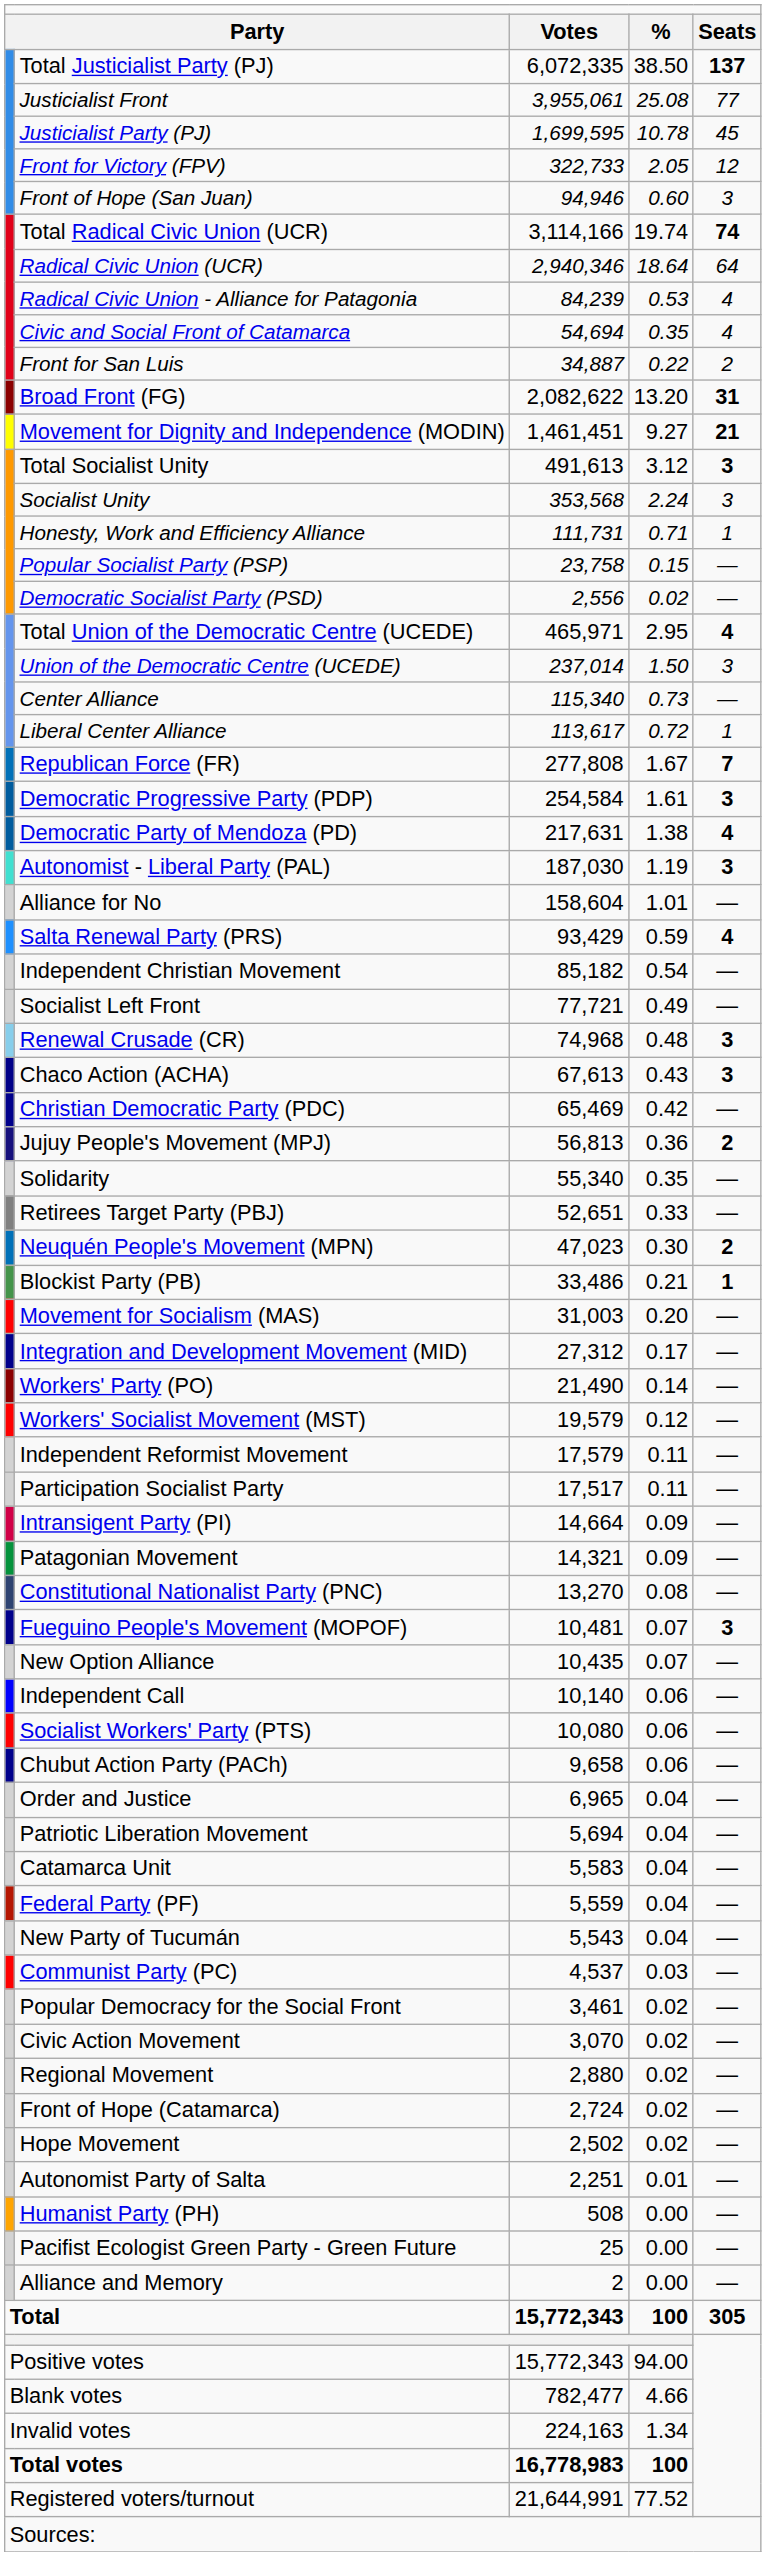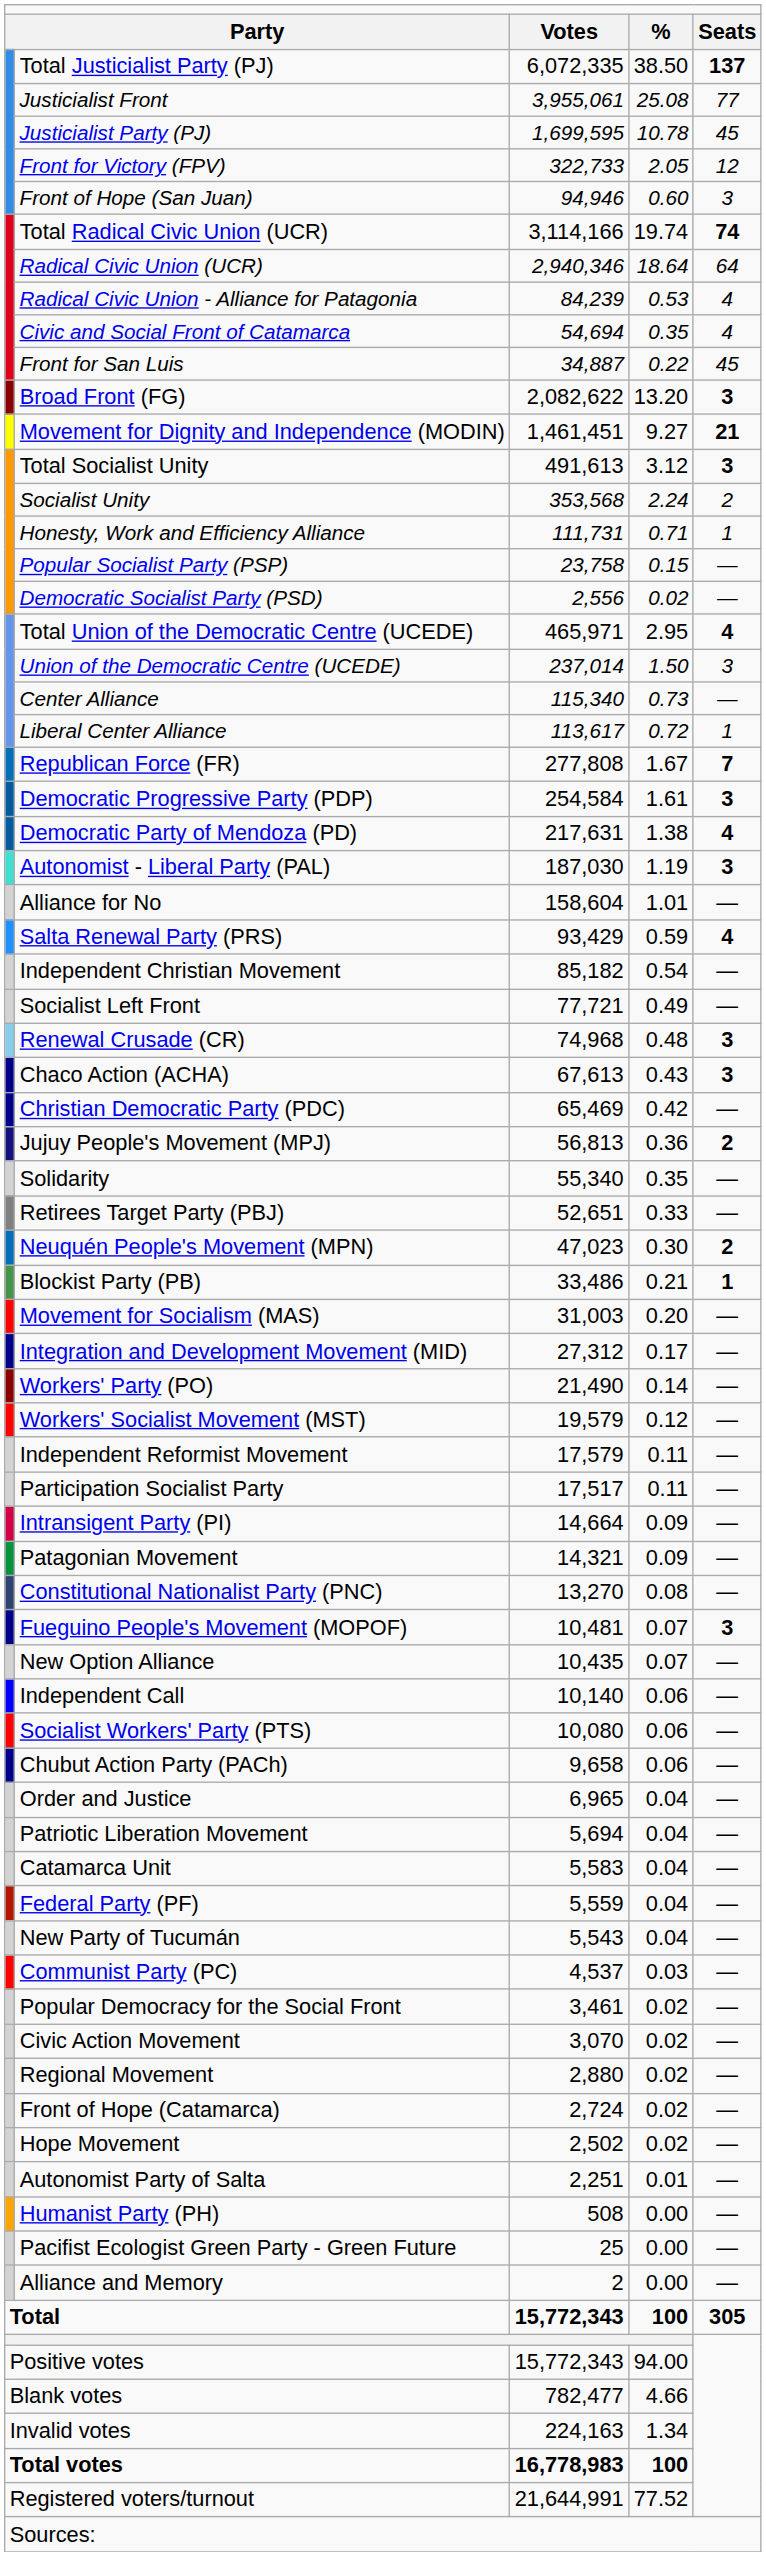 <table class="wikitable" style="text-align:right;">
 <tr>
 <td colspan=5></td>
 </tr>
 <tr>
 <th colspan=2>Party</th>
 <th>Votes</th>
 <th>%</th>
 <th>Seats</th>
 </tr>
 <tr>
 <td bgcolor=#318CE7 rowspan=5></td>
 <td align=left>Total <a href='#'>Justicialist Party</a> (PJ)</td>
 <td>6,072,335</td>
 <td>38.50</td>
 <td align=center><strong>137</strong></td>
 </tr>
 <tr style="font-size: 95%; font-style: italic">
 <td align=left><span>Justicialist Front</span></td>
 <td>3,955,061</td>
 <td>25.08</td>
 <td align=center>77</td>
 </tr>
 <tr style="font-size: 95%; font-style: italic">
 <td align=left><span><a href='#'>Justicialist Party</a> (PJ)</span></td>
 <td>1,699,595</td>
 <td>10.78</td>
 <td align=center>45</td>
 </tr>
 <tr style="font-size: 95%; font-style: italic">
 <td align=left><span><a href='#'>Front for Victory</a> (FPV)</span></td>
 <td>322,733</td>
 <td>2.05</td>
 <td align=center>12</td>
 </tr>
 <tr style="font-size: 95%; font-style: italic">
 <td align=left><span>Front of Hope (San Juan)</span></td>
 <td>94,946</td>
 <td>0.60</td>
 <td align=center>3</td>
 </tr>
 <tr>
 <td bgcolor=#E10019 rowspan=5></td>
 <td align=left>Total <a href='#'>Radical Civic Union</a> (UCR)</td>
 <td>3,114,166</td>
 <td>19.74</td>
 <td align=center><strong>74</strong></td>
 </tr>
 <tr style="font-size: 95%; font-style: italic">
 <td align=left><span><a href='#'>Radical Civic Union</a> (UCR)</span></td>
 <td>2,940,346</td>
 <td>18.64</td>
 <td align=center>64</td>
 </tr>
 <tr style="font-size: 95%; font-style: italic">
 <td align=left><span><a href='#'>Radical Civic Union</a> - Alliance for Patagonia</span></td>
 <td>84,239</td>
 <td>0.53</td>
 <td align=center>4</td>
 </tr>
 <tr style="font-size: 95%; font-style: italic">
 <td align=left><span><a href='#'>Civic and Social Front of Catamarca</a></span></td>
 <td>54,694</td>
 <td>0.35</td>
 <td align=center>4</td>
 </tr>
 <tr style="font-size: 95%; font-style: italic">
 <td align=left><span>Front for San Luis</span></td>
 <td>34,887</td>
 <td>0.22</td>
-<td align=center>2</td>
+<td align=center>45</td>
 </tr>
 <tr>
 <td bgcolor=darkred></td>
 <td align=left><a href='#'>Broad Front</a> (FG)</td>
 <td>2,082,622</td>
 <td>13.20</td>
-<td align=center><strong>31</strong></td>
+<td align=center><strong>3</strong></td>
 </tr>
 <tr>
 <td bgcolor=yellow></td>
 <td align=left><a href='#'>Movement for Dignity and Independence</a> (MODIN)</td>
 <td>1,461,451</td>
 <td>9.27</td>
 <td align=center><strong>21</strong></td>
 </tr>
 <tr>
 <td bgcolor=#FF9900 rowspan=5></td>
 <td align=left>Total Socialist Unity</td>
 <td>491,613</td>
 <td>3.12</td>
 <td align=center><strong>3</strong></td>
 </tr>
 <tr style="font-size: 95%; font-style: italic">
 <td align=left><span>Socialist Unity</span></td>
 <td>353,568</td>
 <td>2.24</td>
-<td align=center>3</td>
+<td align=center>2</td>
 </tr>
 <tr style="font-size: 95%; font-style: italic">
 <td align=left><span>Honesty, Work and Efficiency Alliance</span></td>
 <td>111,731</td>
 <td>0.71</td>
 <td align=center>1</td>
 </tr>
 <tr style="font-size: 95%; font-style: italic">
 <td align=left><span><a href='#'>Popular Socialist Party</a> (PSP)</span></td>
 <td>23,758</td>
 <td>0.15</td>
 <td align=center>—</td>
 </tr>
 <tr style="font-size: 95%; font-style: italic">
 <td align=left><span><a href='#'>Democratic Socialist Party</a> (PSD)</span></td>
 <td>2,556</td>
 <td>0.02</td>
 <td align=center>—</td>
 </tr>
 <tr>
 <td bgcolor=#6495ED rowspan=4></td>
 <td align=left>Total <a href='#'>Union of the Democratic Centre</a> (UCEDE)</td>
 <td>465,971</td>
 <td>2.95</td>
 <td align=center><strong>4</strong></td>
 </tr>
 <tr style="font-size: 95%; font-style: italic">
 <td align=left><span><a href='#'>Union of the Democratic Centre</a> (UCEDE)</span></td>
 <td>237,014</td>
 <td>1.50</td>
 <td align=center>3</td>
 </tr>
 <tr style="font-size: 95%; font-style: italic">
 <td align=left><span>Center Alliance</span></td>
 <td>115,340</td>
 <td>0.73</td>
 <td align=center>—</td>
 </tr>
 <tr style="font-size: 95%; font-style: italic">
 <td align=left><span>Liberal Center Alliance</span></td>
 <td>113,617</td>
 <td>0.72</td>
 <td align=center>1</td>
 </tr>
 <tr>
 <td bgcolor=#0070B8></td>
 <td align=left><a href='#'>Republican Force</a> (FR)</td>
 <td>277,808</td>
 <td>1.67</td>
 <td align=center><strong>7</strong></td>
 </tr>
 <tr>
 <td bgcolor=#005C9E></td>
 <td align=left><a href='#'>Democratic Progressive Party</a> (PDP)</td>
 <td>254,584</td>
 <td>1.61</td>
 <td align=center><strong>3</strong></td>
 </tr>
 <tr>
 <td bgcolor=#005C9E></td>
 <td align=left><a href='#'>Democratic Party of Mendoza</a> (PD)</td>
 <td>217,631</td>
 <td>1.38</td>
 <td align=center><strong>4</strong></td>
 </tr>
 <tr>
 <td bgcolor=#40E0D0></td>
 <td align=left><a href='#'>Autonomist</a> - <a href='#'>Liberal Party</a> (PAL)</td>
 <td>187,030</td>
 <td>1.19</td>
 <td align=center><strong>3</strong></td>
 </tr>
 <tr>
 <td bgcolor=lightgrey></td>
 <td align=left>Alliance for No</td>
 <td>158,604</td>
 <td>1.01</td>
 <td align=center>—</td>
 </tr>
 <tr>
 <td bgcolor=#1E90FF></td>
 <td align=left><a href='#'>Salta Renewal Party</a> (PRS)</td>
 <td>93,429</td>
 <td>0.59</td>
 <td align=center><strong>4</strong></td>
 </tr>
 <tr>
 <td bgcolor=lightgrey></td>
 <td align=left>Independent Christian Movement</td>
 <td>85,182</td>
 <td>0.54</td>
 <td align=center>—</td>
 </tr>
 <tr>
 <td bgcolor=lightgrey></td>
 <td align=left>Socialist Left Front</td>
 <td>77,721</td>
 <td>0.49</td>
 <td align=center>—</td>
 </tr>
 <tr>
 <td bgcolor=SkyBlue></td>
 <td align=left><a href='#'>Renewal Crusade</a> (CR)</td>
 <td>74,968</td>
 <td>0.48</td>
 <td align=center><strong>3</strong></td>
 </tr>
 <tr>
 <td bgcolor=#000088></td>
 <td align=left>Chaco Action (ACHA)</td>
 <td>67,613</td>
 <td>0.43</td>
 <td align=center><strong>3</strong></td>
 </tr>
 <tr>
 <td bgcolor=darkblue></td>
 <td align=left><a href='#'>Christian Democratic Party</a> (PDC)</td>
 <td>65,469</td>
 <td>0.42</td>
 <td align=center>—</td>
 </tr>
 <tr>
 <td bgcolor=#17117D></td>
 <td align=left>Jujuy People's Movement (MPJ)</td>
 <td>56,813</td>
 <td>0.36</td>
 <td align=center><strong>2</strong></td>
 </tr>
 <tr>
 <td bgcolor=lightgrey></td>
 <td align=left>Solidarity</td>
 <td>55,340</td>
 <td>0.35</td>
 <td align=center>—</td>
 </tr>
 <tr>
 <td bgcolor=grey></td>
 <td align=left>Retirees Target Party (PBJ)</td>
 <td>52,651</td>
 <td>0.33</td>
 <td align=center>—</td>
 </tr>
 <tr>
 <td bgcolor=#0070B8></td>
 <td align=left><a href='#'>Neuquén People's Movement</a> (MPN)</td>
 <td>47,023</td>
 <td>0.30</td>
 <td align=center><strong>2</strong></td>
 </tr>
 <tr>
 <td bgcolor=#44944A></td>
 <td align=left>Blockist Party (PB)</td>
 <td>33,486</td>
 <td>0.21</td>
 <td align=center><strong>1</strong></td>
 </tr>
 <tr>
 <td bgcolor=red></td>
 <td align=left><a href='#'>Movement for Socialism</a> (MAS)</td>
 <td>31,003</td>
 <td>0.20</td>
 <td align=center>—</td>
 </tr>
 <tr>
 <td bgcolor=darkblue></td>
 <td align=left><a href='#'>Integration and Development Movement</a> (MID)</td>
 <td>27,312</td>
 <td>0.17</td>
 <td align=center>—</td>
 </tr>
 <tr>
 <td bgcolor=darkred></td>
 <td align=left><a href='#'>Workers' Party</a> (PO)</td>
 <td>21,490</td>
 <td>0.14</td>
 <td align=center>—</td>
 </tr>
 <tr>
 <td bgcolor=red></td>
 <td align=left><a href='#'>Workers' Socialist Movement</a> (MST)</td>
 <td>19,579</td>
 <td>0.12</td>
 <td align=center>—</td>
 </tr>
 <tr>
 <td bgcolor=lightgrey></td>
 <td align=left>Independent Reformist Movement</td>
 <td>17,579</td>
 <td>0.11</td>
 <td align=center>—</td>
 </tr>
 <tr>
 <td bgcolor=lightgrey></td>
 <td align=left>Participation Socialist Party</td>
 <td>17,517</td>
 <td>0.11</td>
 <td align=center>—</td>
 </tr>
 <tr>
 <td bgcolor=#D10047></td>
 <td align=left><a href='#'>Intransigent Party</a> (PI)</td>
 <td>14,664</td>
 <td>0.09</td>
 <td align=center>—</td>
 </tr>
 <tr>
 <td bgcolor=#04923c></td>
 <td align=left>Patagonian Movement</td>
 <td>14,321</td>
 <td>0.09</td>
 <td align=center>—</td>
 </tr>
 <tr>
 <td bgcolor=#2E4371></td>
 <td align=left><a href='#'>Constitutional Nationalist Party</a> (PNC)</td>
 <td>13,270</td>
 <td>0.08</td>
 <td align=center>—</td>
 </tr>
 <tr>
 <td bgcolor=darkblue></td>
 <td align=left><a href='#'>Fueguino People's Movement</a> (MOPOF)</td>
 <td>10,481</td>
 <td>0.07</td>
 <td align=center><strong>3</strong></td>
 </tr>
 <tr>
 <td bgcolor=lightgrey></td>
 <td align=left>New Option Alliance</td>
 <td>10,435</td>
 <td>0.07</td>
 <td align=center>—</td>
 </tr>
 <tr>
 <td bgcolor=blue></td>
 <td align=left>Independent Call</td>
 <td>10,140</td>
 <td>0.06</td>
 <td align=center>—</td>
 </tr>
 <tr>
 <td bgcolor=red></td>
 <td align=left><a href='#'>Socialist Workers' Party</a> (PTS)</td>
 <td>10,080</td>
 <td>0.06</td>
 <td align=center>—</td>
 </tr>
 <tr>
 <td bgcolor=darkblue></td>
 <td align=left>Chubut Action Party (PACh)</td>
 <td>9,658</td>
 <td>0.06</td>
 <td align=center>—</td>
 </tr>
 <tr>
 <td bgcolor=lightgrey></td>
 <td align=left>Order and Justice</td>
 <td>6,965</td>
 <td>0.04</td>
 <td align=center>—</td>
 </tr>
 <tr>
 <td bgcolor=lightgrey></td>
 <td align=left>Patriotic Liberation Movement</td>
 <td>5,694</td>
 <td>0.04</td>
 <td align=center>—</td>
 </tr>
 <tr>
 <td bgcolor=lightgrey></td>
 <td align=left>Catamarca Unit</td>
 <td>5,583</td>
 <td>0.04</td>
 <td align=center>—</td>
 </tr>
 <tr>
 <td bgcolor=#B51601></td>
 <td align=left><a href='#'>Federal Party</a> (PF)</td>
 <td>5,559</td>
 <td>0.04</td>
 <td align=center>—</td>
 </tr>
 <tr>
 <td bgcolor=lightgrey></td>
 <td align=left>New Party of Tucumán</td>
 <td>5,543</td>
 <td>0.04</td>
 <td align=center>—</td>
 </tr>
 <tr>
 <td bgcolor=red></td>
 <td align=left><a href='#'>Communist Party</a> (PC)</td>
 <td>4,537</td>
 <td>0.03</td>
 <td align=center>—</td>
 </tr>
 <tr>
 <td bgcolor=lightgrey></td>
 <td align=left>Popular Democracy for the Social Front</td>
 <td>3,461</td>
 <td>0.02</td>
 <td align=center>—</td>
 </tr>
 <tr>
 <td bgcolor=lightgrey></td>
 <td align=left>Civic Action Movement</td>
 <td>3,070</td>
 <td>0.02</td>
 <td align=center>—</td>
 </tr>
 <tr>
 <td bgcolor=lightgrey></td>
 <td align=left>Regional Movement</td>
 <td>2,880</td>
 <td>0.02</td>
 <td align=center>—</td>
 </tr>
 <tr>
 <td bgcolor=lightgrey></td>
 <td align=left>Front of Hope (Catamarca)</td>
 <td>2,724</td>
 <td>0.02</td>
 <td align=center>—</td>
 </tr>
 <tr>
 <td bgcolor=lightgrey></td>
 <td align=left>Hope Movement</td>
 <td>2,502</td>
 <td>0.02</td>
 <td align=center>—</td>
 </tr>
 <tr>
 <td bgcolor=lightgrey></td>
 <td align=left>Autonomist Party of Salta</td>
 <td>2,251</td>
 <td>0.01</td>
 <td align=center>—</td>
 </tr>
 <tr>
 <td bgcolor=orange></td>
 <td align=left><a href='#'>Humanist Party</a> (PH)</td>
 <td>508</td>
 <td>0.00</td>
 <td align=center>—</td>
 </tr>
 <tr>
 <td bgcolor=lightgrey></td>
 <td align=left>Pacifist Ecologist Green Party - Green Future</td>
 <td>25</td>
 <td>0.00</td>
 <td align=center>—</td>
 </tr>
 <tr>
 <td bgcolor=lightgrey></td>
 <td align=left>Alliance and Memory</td>
 <td>2</td>
 <td>0.00</td>
 <td align=center>—</td>
 </tr>
 <tr style="font-weight:bold">
 <td colspan=2 align=left>Total</td>
 <td>15,772,343</td>
 <td>100</td>
 <td align=center>305</td>
 </tr>
 <tr>
 <th colspan=4></th>
 <td rowspan=6></td>
 </tr>
 <tr>
 <td align=left colspan=2>Positive votes</td>
 <td>15,772,343</td>
 <td>94.00</td>
 </tr>
 <tr>
 <td align=left colspan=2>Blank votes</td>
 <td>782,477</td>
 <td>4.66</td>
 </tr>
 <tr>
 <td align=left colspan=2>Invalid votes</td>
 <td>224,163</td>
 <td>1.34</td>
 </tr>
 <tr style="font-weight:bold">
 <td align=left colspan=2>Total votes</td>
 <td>16,778,983</td>
 <td>100</td>
 </tr>
 <tr>
 <td align=left colspan=2>Registered voters/turnout</td>
 <td>21,644,991</td>
 <td>77.52</td>
 </tr>
 <tr>
 <td colspan=5 align=left>Sources:</td>
 </tr>
 </table>
